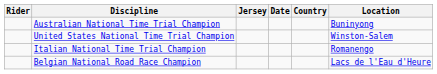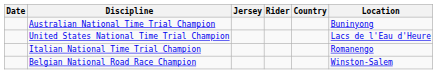 <table class="wikitable">
 <tr>
-<th>Rider</th>
+<th>Date</th>
 <th>Discipline</th>
 <th>Jersey</th>
-<th>Date</th>
+<th>Rider</th>
 <th>Country</th>
 <th>Location</th>
 </tr>
 <tr>
 <td></td>
 <td><a href='#'>Australian National Time Trial Champion</a></td>
 <td></td>
 <td></td>
 <td></td>
 <td><a href='#'>Buninyong</a></td>
 </tr>
 <tr>
 <td></td>
 <td><a href='#'>United States National Time Trial Champion</a></td>
 <td></td>
 <td></td>
 <td></td>
-<td><a href='#'>Winston-Salem</a></td>
+<td><a href='#'>Lacs de l'Eau d'Heure</a></td>
 </tr>
 <tr>
 <td></td>
 <td><a href='#'>Italian National Time Trial Champion</a></td>
 <td></td>
 <td></td>
 <td></td>
 <td><a href='#'>Romanengo</a></td>
 </tr>
 <tr>
 <td></td>
 <td><a href='#'>Belgian National Road Race Champion</a></td>
 <td></td>
 <td></td>
 <td></td>
-<td><a href='#'>Lacs de l'Eau d'Heure</a></td>
+<td><a href='#'>Winston-Salem</a></td>
 </tr>
 </table>
